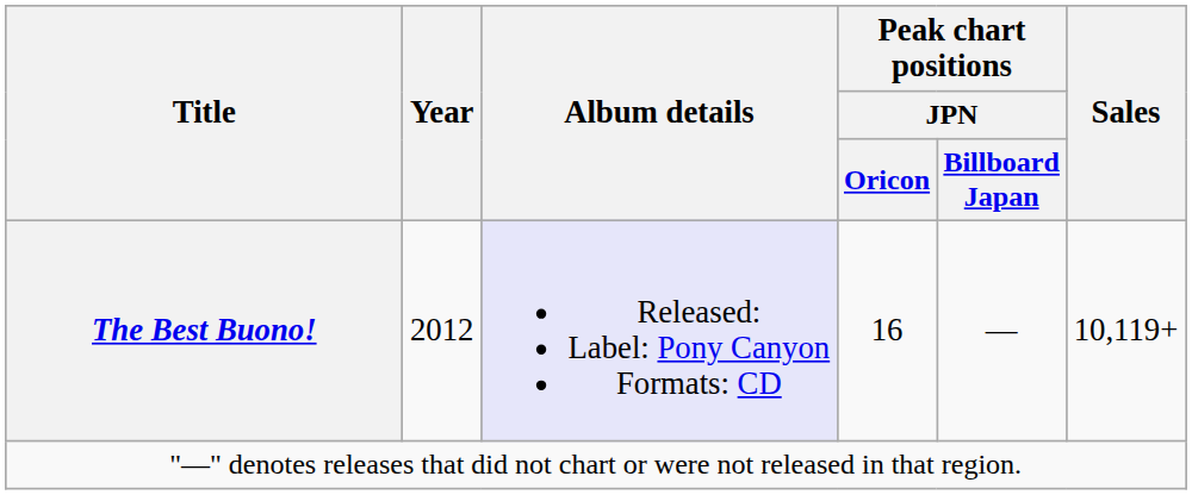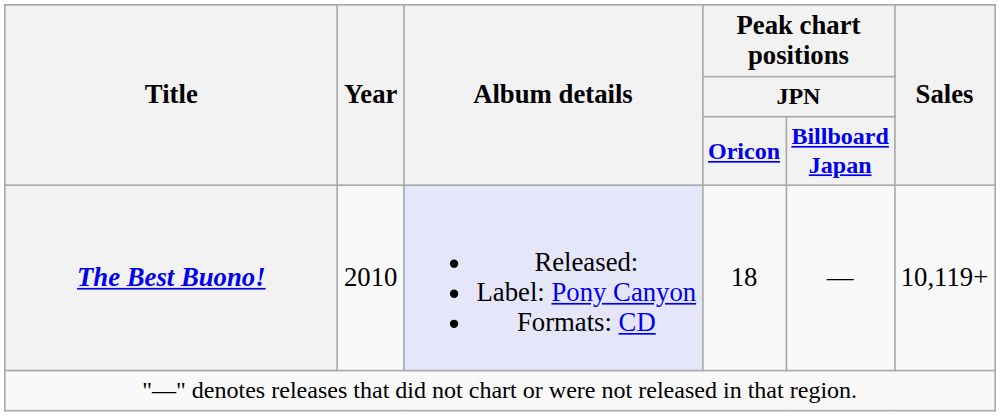 <table class="wikitable plainrowheaders" style="text-align:center;">
 <tr>
 <th scope="col" rowspan="3" style="width:12em;">Title</th>
 <th scope="col" rowspan="3">Year</th>
 <th scope="col" rowspan="3">Album details</th>
 <th scope="col" colspan="2">Peak chart positions</th>
 <th scope="col" rowspan="3">Sales</th>
 </tr>
 <tr>
 <th scope="col" style="width:3em;font-size:90%;" colspan="2">JPN</th>
 </tr>
 <tr>
 <th scope="col" style="width:3em;font-size:90%;"><a href='#'>Oricon</a></th>
 <th scope="col" style="width:3em;font-size:90%;"><a href='#'>Billboard Japan</a></th>
 </tr>
 <tr>
 <th scope="row"><em><a href='#'>The Best Buono!</a></em></th>
-<td>2012</td>
+<td>2010</td>
 <td style="background: lavender;"><br><ul><li>Released: </li><li>Label: <a href='#'>Pony Canyon</a></li><li>Formats: <a href='#'>CD</a></li></ul></td>
-<td>16</td>
+<td>18</td>
 <td>—</td>
 <td>10,119+</td>
 </tr>
 <tr>
 <td colspan="6" style="font-size:90%;">"—" denotes releases that did not chart or were not released in that region.</td>
 </tr>
 </table>
